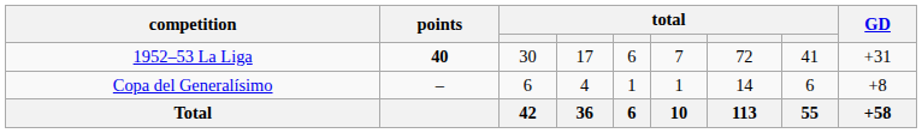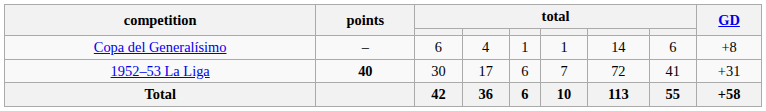 <table class="wikitable" style="font-size:90%;width:60%;float:left;text-align:center;">
 <tr>
 <th rowspan="2">competition</th>
 <th rowspan="2">points</th>
 <th colspan="6">total</th>
 <th rowspan="2"><a href='#'>GD</a></th>
 </tr>
 <tr>
 <th></th>
 <th></th>
 <th></th>
 <th></th>
 <th></th>
 <th></th>
 </tr>
 <tr>
+<td><a href='#'>Copa del Generalísimo</a></td>
+<td>–</td>
+<td>6</td>
+<td>4</td>
+<td>1</td>
+<td>1</td>
+<td>14</td>
+<td>6</td>
+<td>+8</td>
+</tr>
+<tr>
 <td><a href='#'>1952–53 La Liga</a></td>
 <td><strong>40</strong></td>
 <td>30</td>
 <td>17</td>
 <td>6</td>
 <td>7</td>
 <td>72</td>
 <td>41</td>
 <td>+31</td>
-</tr>
-<tr>
-<td><a href='#'>Copa del Generalísimo</a></td>
-<td>–</td>
-<td>6</td>
-<td>4</td>
-<td>1</td>
-<td>1</td>
-<td>14</td>
-<td>6</td>
-<td>+8</td>
 </tr>
 <tr>
 <th>Total</th>
 <th></th>
 <th>42</th>
 <th>36</th>
 <th>6</th>
 <th>10</th>
 <th>113</th>
 <th>55</th>
 <th>+58</th>
 </tr>
 </table>
